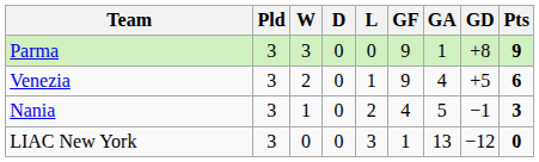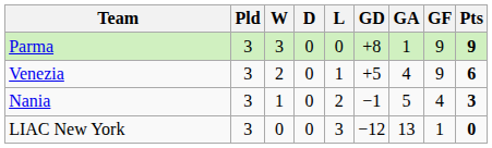 <table class=wikitable style="text-align:center">
 <tr>
 <th width=200>Team</th>
 <th width=20>Pld</th>
 <th width=20>W</th>
 <th width=20>D</th>
 <th width=20>L</th>
+<th width=20>GD</th>
+<th width=20>GA</th>
 <th width=20>GF</th>
-<th width=20>GA</th>
-<th width=20>GD</th>
 <th width=20>Pts</th>
 </tr>
 <tr bgcolor=d0f0c0>
 <td style="text-align:left"> <a href='#'>Parma</a></td>
 <td>3</td>
 <td>3</td>
 <td>0</td>
 <td>0</td>
+<td>+8</td>
+<td>1</td>
 <td>9</td>
-<td>1</td>
-<td>+8</td>
 <td><strong>9</strong></td>
 </tr>
 <tr>
 <td style="text-align:left"> <a href='#'>Venezia</a></td>
 <td>3</td>
 <td>2</td>
 <td>0</td>
 <td>1</td>
+<td>+5</td>
+<td>4</td>
 <td>9</td>
-<td>4</td>
-<td>+5</td>
 <td><strong>6</strong></td>
 </tr>
 <tr>
 <td style="text-align:left"> <a href='#'>Nania</a></td>
 <td>3</td>
 <td>1</td>
 <td>0</td>
 <td>2</td>
+<td>−1</td>
+<td>5</td>
 <td>4</td>
-<td>5</td>
-<td>−1</td>
 <td><strong>3</strong></td>
 </tr>
 <tr>
 <td style="text-align:left"> LIAC New York</td>
 <td>3</td>
 <td>0</td>
 <td>0</td>
 <td>3</td>
+<td>−12</td>
+<td>13</td>
 <td>1</td>
-<td>13</td>
-<td>−12</td>
 <td><strong>0</strong></td>
 </tr>
 </table>
